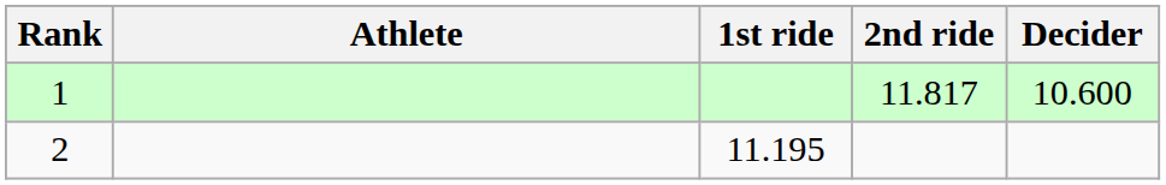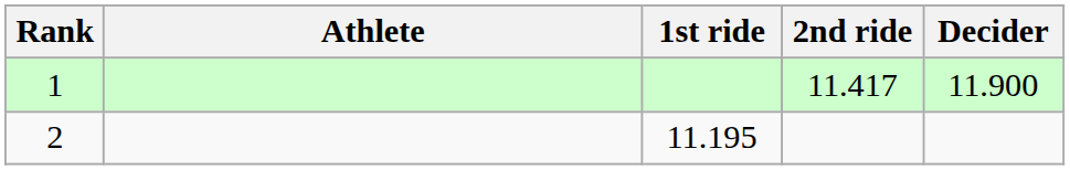 <table class=wikitable style="text-align:center">
 <tr>
 <th width=40>Rank</th>
 <th width=250>Athlete</th>
 <th width=60>1st ride</th>
 <th width=60>2nd ride</th>
 <th width=60>Decider</th>
 </tr>
 <tr bgcolor=ccffcc>
 <td>1</td>
 <td align=left></td>
 <td></td>
-<td>11.817</td>
-<td>10.600</td>
+<td>11.417</td>
+<td>11.900</td>
 </tr>
 <tr>
 <td>2</td>
 <td align=left></td>
 <td>11.195</td>
 <td></td>
 <td></td>
 </tr>
 </table>
